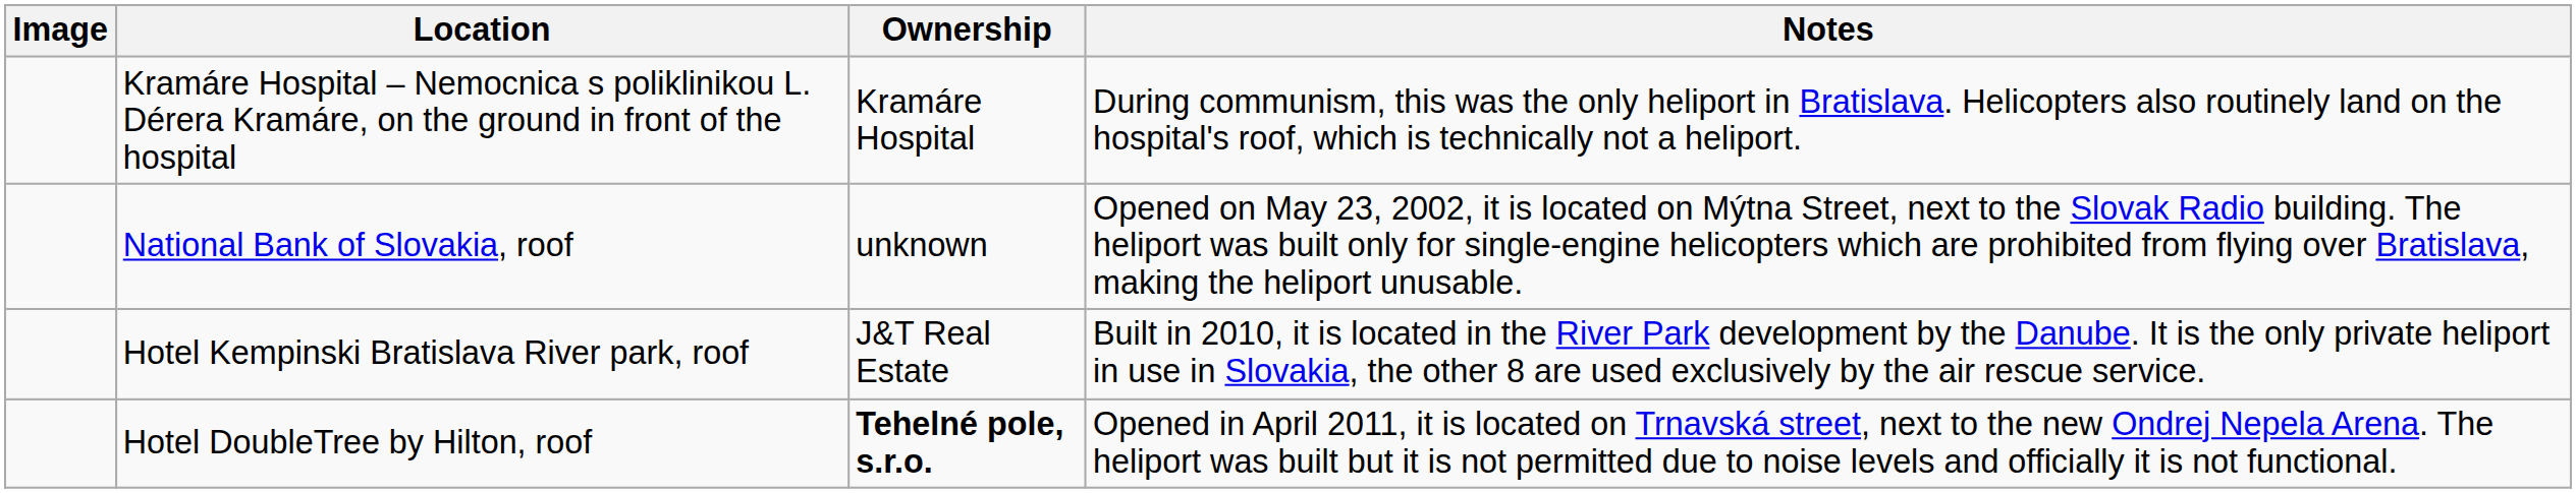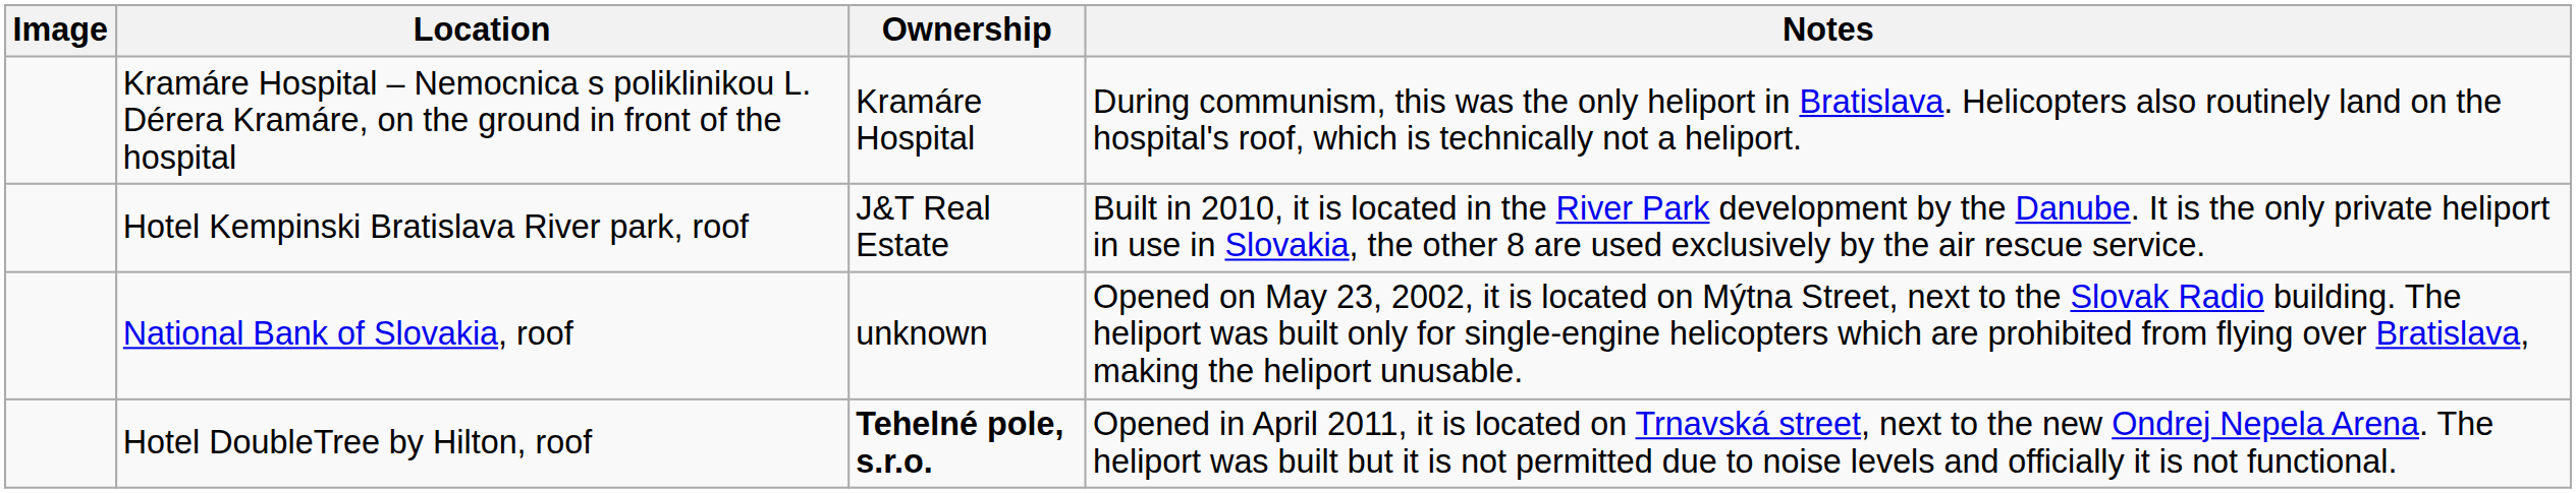 <table class="wikitable sortable">
 <tr>
 <th>Image</th>
 <th>Location</th>
 <th>Ownership</th>
 <th>Notes</th>
 </tr>
 <tr>
 <td></td>
 <td>Kramáre Hospital – Nemocnica s poliklinikou L. Dérera Kramáre, on the ground in front of the hospital</td>
 <td>Kramáre Hospital</td>
 <td>During communism, this was the only heliport in <a href='#'>Bratislava</a>. Helicopters also routinely land on the hospital's roof, which is technically not a heliport.</td>
 </tr>
 <tr>
 <td></td>
+<td>Hotel Kempinski Bratislava River park, roof</td>
+<td>J&T Real Estate</td>
+<td>Built in 2010, it is located in the <a href='#'>River Park</a> development by the <a href='#'>Danube</a>. It is the only private heliport in use in <a href='#'>Slovakia</a>, the other 8 are used exclusively by the air rescue service.</td>
+</tr>
+<tr>
+<td></td>
 <td><a href='#'>National Bank of Slovakia</a>, roof</td>
 <td>unknown</td>
 <td>Opened on May 23, 2002, it is located on Mýtna Street, next to the <a href='#'>Slovak Radio</a> building. The heliport was built only for single-engine helicopters which are prohibited from flying over <a href='#'>Bratislava</a>, making the heliport unusable.</td>
-</tr>
-<tr>
-<td></td>
-<td>Hotel Kempinski Bratislava River park, roof</td>
-<td>J&T Real Estate</td>
-<td>Built in 2010, it is located in the <a href='#'>River Park</a> development by the <a href='#'>Danube</a>. It is the only private heliport in use in <a href='#'>Slovakia</a>, the other 8 are used exclusively by the air rescue service.</td>
 </tr>
 <tr>
 <td></td>
 <td>Hotel DoubleTree by Hilton, roof</td>
 <td><strong>Tehelné pole, s.r.o.</strong></td>
 <td>Opened in April 2011, it is located on <a href='#'>Trnavská street</a>, next to the new <a href='#'>Ondrej Nepela Arena</a>. The heliport was built but it is not permitted due to noise levels and officially it is not functional.</td>
 </tr>
 </table>
